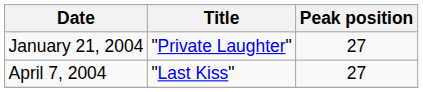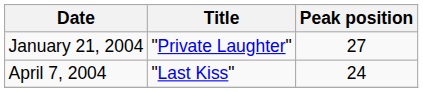 <table class="wikitable">
 <tr>
 <th>Date</th>
 <th>Title</th>
 <th>Peak position</th>
 </tr>
 <tr>
 <td>January 21, 2004</td>
 <td>"<a href='#'>Private Laughter</a>"</td>
 <td align="center">27</td>
 </tr>
 <tr>
 <td>April 7, 2004</td>
 <td>"<a href='#'>Last Kiss</a>"</td>
-<td align="center">27</td>
+<td align="center">24</td>
 </tr>
 <tr>
 </tr>
 </table>
